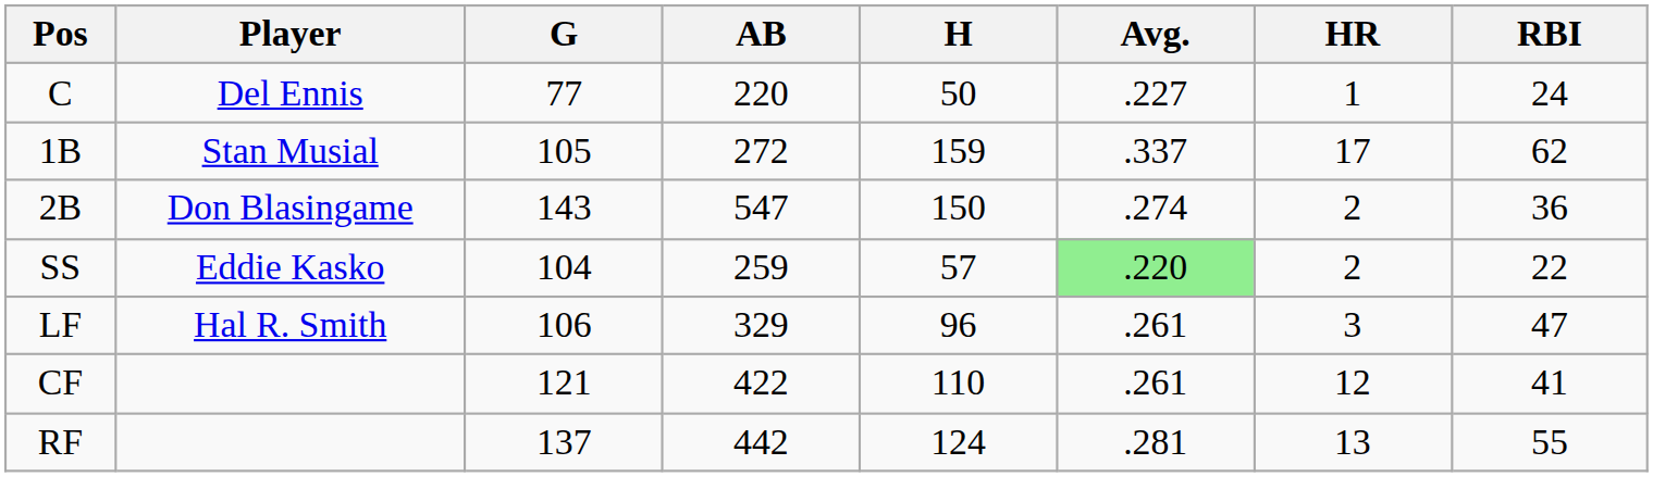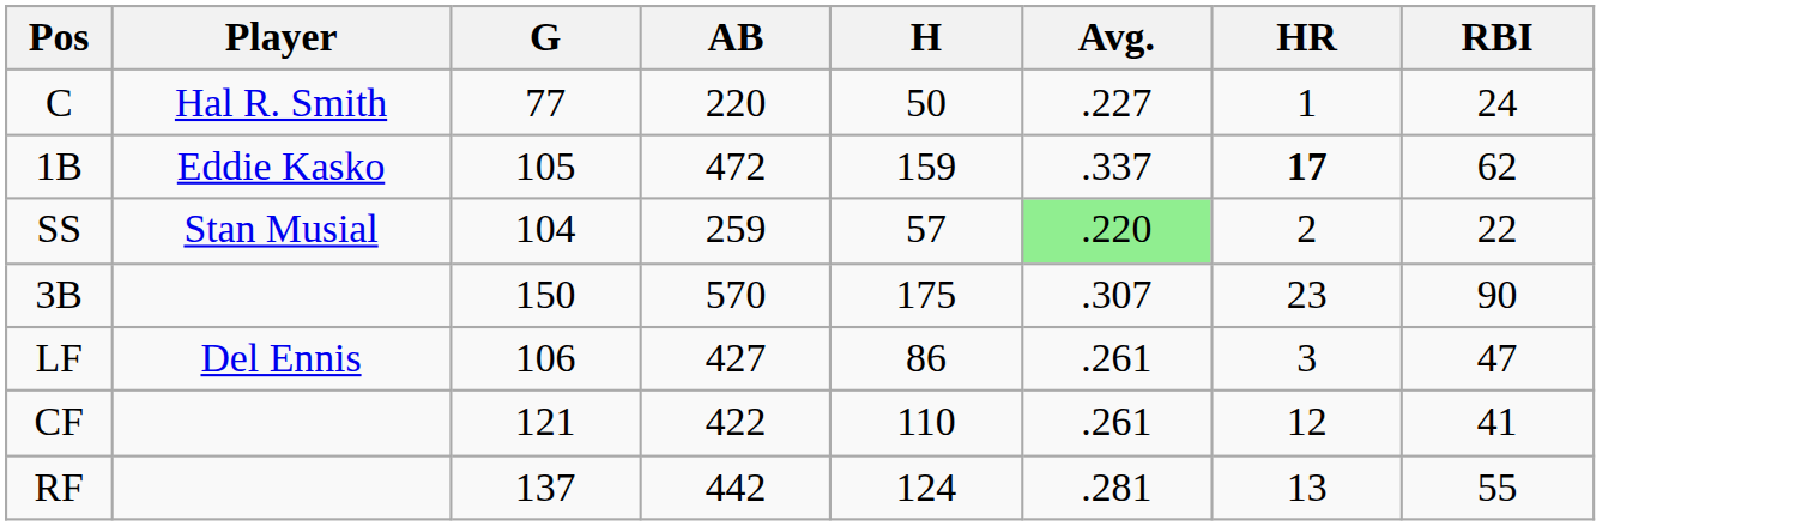 <table class="wikitable sortable">
 <tr>
 <th bgcolor="#DDDDFF" width="5%">Pos</th>
 <th bgcolor="#DDDDFF" width="16%">Player</th>
 <th bgcolor="#DDDDFF" width="9%">G</th>
 <th bgcolor="#DDDDFF" width="9%">AB</th>
 <th bgcolor="#DDDDFF" width="9%">H</th>
 <th bgcolor="#DDDDFF" width="9%">Avg.</th>
 <th bgcolor="#DDDDFF" width="9%">HR</th>
 <th bgcolor="#DDDDFF" width="9%">RBI</th>
 </tr>
 <tr align="center">
 <td>C</td>
-<td><a href='#'>Del Ennis</a></td>
+<td><a href='#'>Hal R. Smith</a></td>
 <td>77</td>
 <td>220</td>
 <td>50</td>
 <td>.227</td>
 <td>1</td>
 <td>24</td>
 </tr>
 <tr align=center>
 <td>1B</td>
-<td><a href='#'>Stan Musial</a></td>
+<td><a href='#'>Eddie Kasko</a></td>
 <td>105</td>
-<td>272</td>
+<td>472</td>
 <td>159</td>
 <td>.337</td>
-<td>17</td>
+<td><strong>17</strong></td>
 <td>62</td>
 </tr>
 <tr align=center>
-<td>2B</td>
-<td><a href='#'>Don Blasingame</a></td>
-<td>143</td>
-<td>547</td>
-<td>150</td>
-<td>.274</td>
-<td>2</td>
-<td>36</td>
-</tr>
-<tr align=center>
 <td>SS</td>
-<td><a href='#'>Eddie Kasko</a></td>
+<td><a href='#'>Stan Musial</a></td>
 <td>104</td>
 <td>259</td>
 <td>57</td>
 <td style="background: lightgreen;">.220</td>
 <td>2</td>
 <td>22</td>
 </tr>
+<tr align=center>
+<td>3B</td>
+<td></td>
+<td>150</td>
+<td>570</td>
+<td>175</td>
+<td>.307</td>
+<td>23</td>
+<td>90</td>
+</tr>
 <tr align="center">
 <td>LF</td>
-<td><a href='#'>Hal R. Smith</a></td>
+<td><a href='#'>Del Ennis</a></td>
 <td>106</td>
-<td>329</td>
-<td>96</td>
+<td>427</td>
+<td>86</td>
 <td>.261</td>
 <td>3</td>
 <td>47</td>
 </tr>
 <tr align=center>
 <td>CF</td>
 <td></td>
 <td>121</td>
 <td>422</td>
 <td>110</td>
 <td>.261</td>
 <td>12</td>
 <td>41</td>
 </tr>
 <tr align="center">
 <td>RF</td>
 <td></td>
 <td>137</td>
 <td>442</td>
 <td>124</td>
 <td>.281</td>
 <td>13</td>
 <td>55</td>
 </tr>
 </table>
